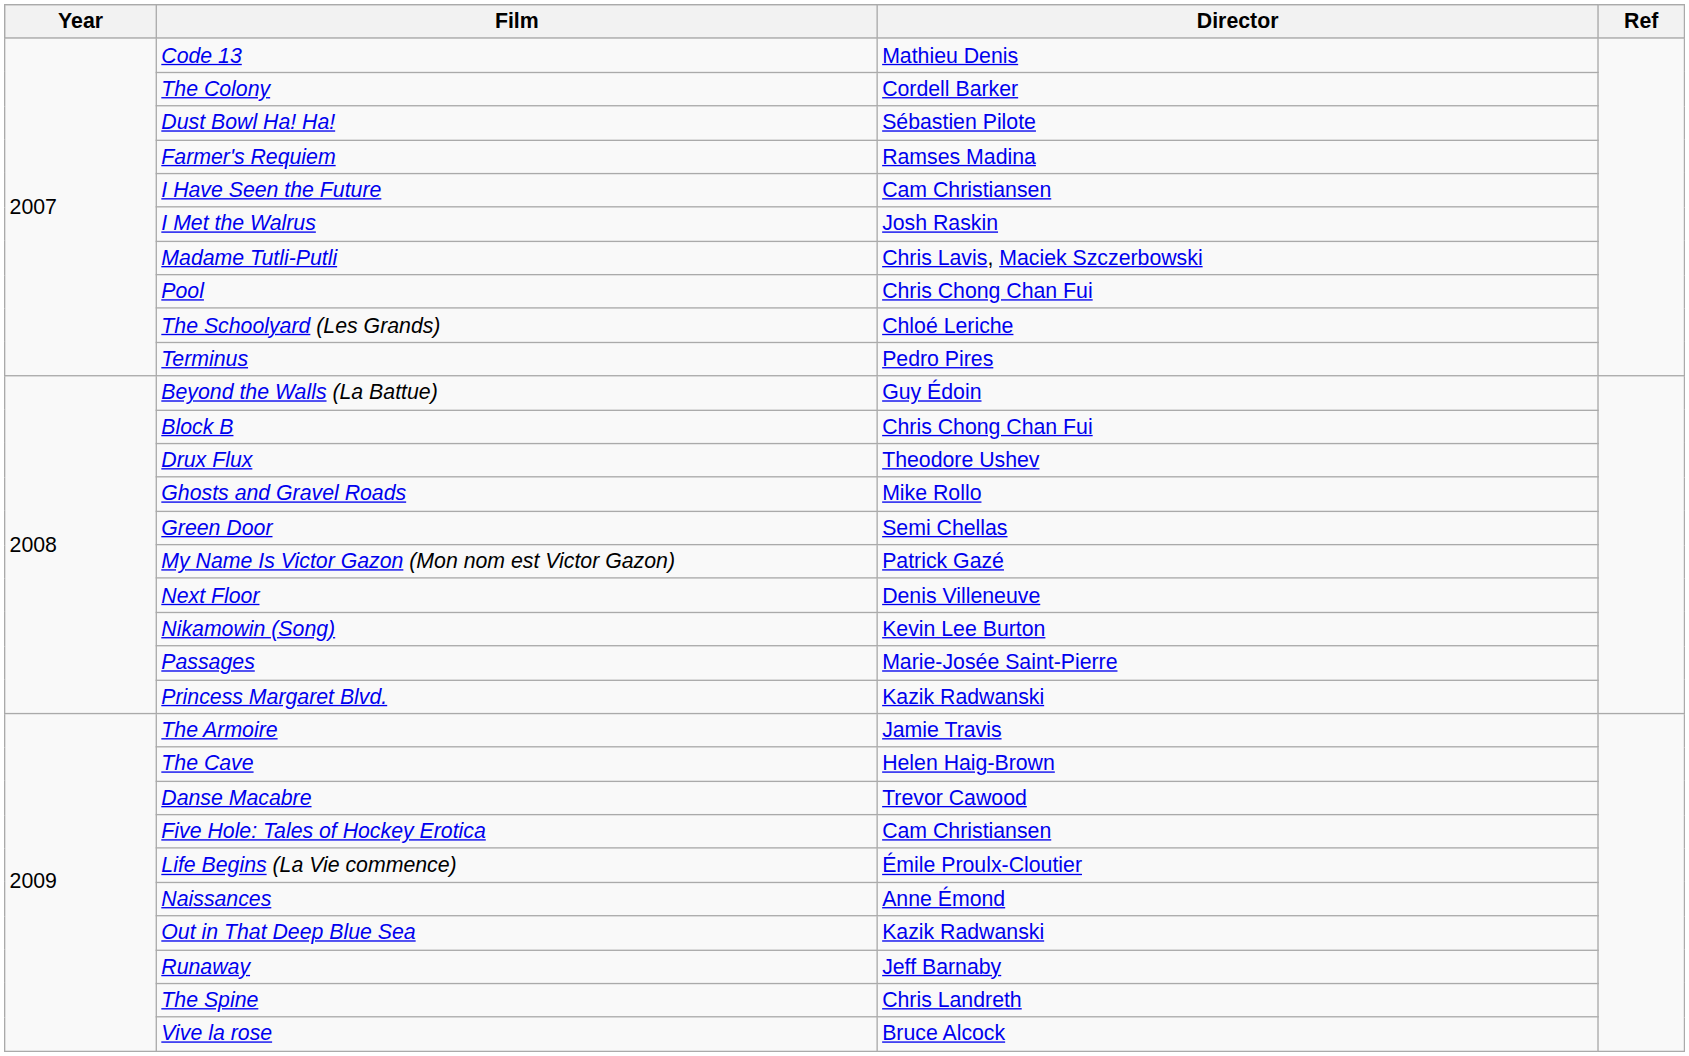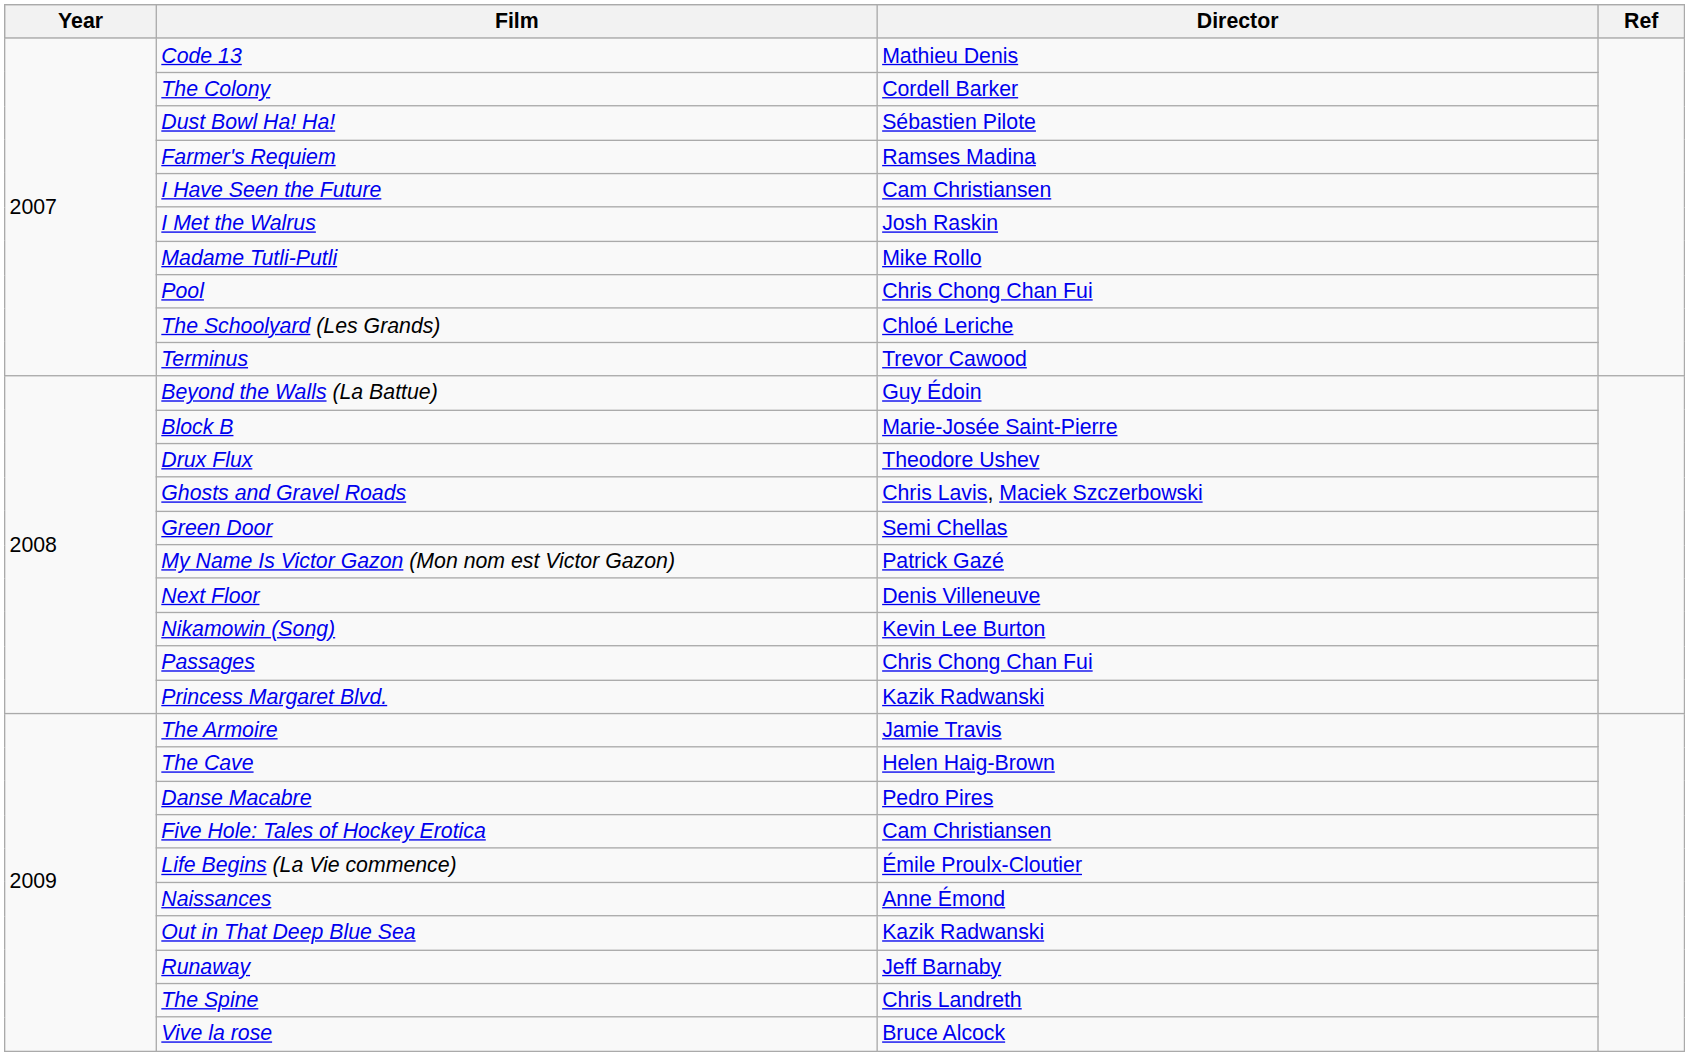 <table class="wikitable" style="width:100%;">
 <tr style="background:#bebebe;">
 <th style="width:4%;">Year</th>
 <th style="width:19%;">Film</th>
 <th style="width:19%;">Director</th>
 <th style="width:2%;">Ref</th>
 </tr>
 <tr>
 <td rowspan=10>2007</td>
 <td><em><a href='#'>Code 13</a></em></td>
 <td><a href='#'>Mathieu Denis</a></td>
 <td rowspan=10></td>
 </tr>
 <tr>
 <td><em><a href='#'>The Colony</a></em></td>
 <td><a href='#'>Cordell Barker</a></td>
 </tr>
 <tr>
 <td><em><a href='#'>Dust Bowl Ha! Ha!</a></em></td>
 <td><a href='#'>Sébastien Pilote</a></td>
 </tr>
 <tr>
 <td><em><a href='#'>Farmer's Requiem</a></em></td>
 <td><a href='#'>Ramses Madina</a></td>
 </tr>
 <tr>
 <td><em><a href='#'>I Have Seen the Future</a></em></td>
 <td><a href='#'>Cam Christiansen</a></td>
 </tr>
 <tr>
 <td><em><a href='#'>I Met the Walrus</a></em></td>
 <td><a href='#'>Josh Raskin</a></td>
 </tr>
 <tr>
 <td><em><a href='#'>Madame Tutli-Putli</a></em></td>
-<td><a href='#'>Chris Lavis</a>, <a href='#'>Maciek Szczerbowski</a></td>
+<td><a href='#'>Mike Rollo</a></td>
 </tr>
 <tr>
 <td><em><a href='#'>Pool</a></em></td>
 <td><a href='#'>Chris Chong Chan Fui</a></td>
 </tr>
 <tr>
 <td><em><a href='#'>The Schoolyard</a> (Les Grands)</em></td>
 <td><a href='#'>Chloé Leriche</a></td>
 </tr>
 <tr>
 <td><em><a href='#'>Terminus</a></em></td>
-<td><a href='#'>Pedro Pires</a></td>
+<td><a href='#'>Trevor Cawood</a></td>
 </tr>
 <tr>
 <td rowspan=10>2008</td>
 <td><em><a href='#'>Beyond the Walls</a> (La Battue)</em></td>
 <td><a href='#'>Guy Édoin</a></td>
 <td rowspan=10></td>
 </tr>
 <tr>
 <td><em><a href='#'>Block B</a></em></td>
-<td><a href='#'>Chris Chong Chan Fui</a></td>
+<td><a href='#'>Marie-Josée Saint-Pierre</a></td>
 </tr>
 <tr>
 <td><em><a href='#'>Drux Flux</a></em></td>
 <td><a href='#'>Theodore Ushev</a></td>
 </tr>
 <tr>
 <td><em><a href='#'>Ghosts and Gravel Roads</a></em></td>
-<td><a href='#'>Mike Rollo</a></td>
+<td><a href='#'>Chris Lavis</a>, <a href='#'>Maciek Szczerbowski</a></td>
 </tr>
 <tr>
 <td><em><a href='#'>Green Door</a></em></td>
 <td><a href='#'>Semi Chellas</a></td>
 </tr>
 <tr>
 <td><em><a href='#'>My Name Is Victor Gazon</a> (Mon nom est Victor Gazon)</em></td>
 <td><a href='#'>Patrick Gazé</a></td>
 </tr>
 <tr>
 <td><em><a href='#'>Next Floor</a></em></td>
 <td><a href='#'>Denis Villeneuve</a></td>
 </tr>
 <tr>
 <td><em><a href='#'>Nikamowin (Song)</a></em></td>
 <td><a href='#'>Kevin Lee Burton</a></td>
 </tr>
 <tr>
 <td><em><a href='#'>Passages</a></em></td>
-<td><a href='#'>Marie-Josée Saint-Pierre</a></td>
+<td><a href='#'>Chris Chong Chan Fui</a></td>
 </tr>
 <tr>
 <td><em><a href='#'>Princess Margaret Blvd.</a></em></td>
 <td><a href='#'>Kazik Radwanski</a></td>
 </tr>
 <tr>
 <td rowspan=10>2009</td>
 <td><em><a href='#'>The Armoire</a></em></td>
 <td><a href='#'>Jamie Travis</a></td>
 <td rowspan=10></td>
 </tr>
 <tr>
 <td><em><a href='#'>The Cave</a></em></td>
 <td><a href='#'>Helen Haig-Brown</a></td>
 </tr>
 <tr>
 <td><em><a href='#'>Danse Macabre</a></em></td>
-<td><a href='#'>Trevor Cawood</a></td>
+<td><a href='#'>Pedro Pires</a></td>
 </tr>
 <tr>
 <td><em><a href='#'>Five Hole: Tales of Hockey Erotica</a></em></td>
 <td><a href='#'>Cam Christiansen</a></td>
 </tr>
 <tr>
 <td><em><a href='#'>Life Begins</a> (La Vie commence)</em></td>
 <td><a href='#'>Émile Proulx-Cloutier</a></td>
 </tr>
 <tr>
 <td><em><a href='#'>Naissances</a></em></td>
 <td><a href='#'>Anne Émond</a></td>
 </tr>
 <tr>
 <td><em><a href='#'>Out in That Deep Blue Sea</a></em></td>
 <td><a href='#'>Kazik Radwanski</a></td>
 </tr>
 <tr>
 <td><em><a href='#'>Runaway</a></em></td>
 <td><a href='#'>Jeff Barnaby</a></td>
 </tr>
 <tr>
 <td><em><a href='#'>The Spine</a></em></td>
 <td><a href='#'>Chris Landreth</a></td>
 </tr>
 <tr>
 <td><em><a href='#'>Vive la rose</a></em></td>
 <td><a href='#'>Bruce Alcock</a></td>
 </tr>
 </table>
